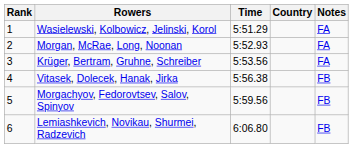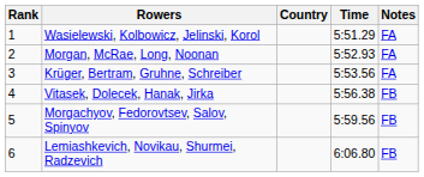 <table class="wikitable sortable" width=60%>
 <tr>
 <th>Rank</th>
 <th>Rowers</th>
+<th>Country</th>
 <th>Time</th>
-<th>Country</th>
 <th>Notes</th>
 </tr>
 <tr>
 <td>1</td>
 <td><a href='#'>Wasielewski</a>, <a href='#'>Kolbowicz</a>, <a href='#'>Jelinski</a>, <a href='#'>Korol</a></td>
+<td></td>
 <td>5:51.29</td>
-<td></td>
 <td><a href='#'>FA</a></td>
 </tr>
 <tr>
 <td>2</td>
 <td><a href='#'>Morgan</a>, <a href='#'>McRae</a>, <a href='#'>Long</a>,  <a href='#'>Noonan</a></td>
+<td></td>
 <td>5:52.93</td>
-<td></td>
 <td><a href='#'>FA</a></td>
 </tr>
 <tr>
 <td>3</td>
 <td><a href='#'>Krüger</a>, <a href='#'>Bertram</a>, <a href='#'>Gruhne</a>,  <a href='#'>Schreiber</a></td>
+<td></td>
 <td>5:53.56</td>
-<td></td>
 <td><a href='#'>FA</a></td>
 </tr>
 <tr>
 <td>4</td>
 <td><a href='#'>Vitasek</a>, <a href='#'>Dolecek</a>, <a href='#'>Hanak</a>, <a href='#'>Jirka</a></td>
+<td></td>
 <td>5:56.38</td>
-<td></td>
 <td><a href='#'>FB</a></td>
 </tr>
 <tr>
 <td>5</td>
 <td><a href='#'>Morgachyov</a>, <a href='#'>Fedorovtsev</a>, <a href='#'>Salov</a>, <a href='#'>Spinyov</a></td>
+<td></td>
 <td>5:59.56</td>
-<td></td>
 <td><a href='#'>FB</a></td>
 </tr>
 <tr>
 <td>6</td>
 <td><a href='#'>Lemiashkevich</a>, <a href='#'>Novikau</a>, <a href='#'>Shurmei</a>, <a href='#'>Radzevich</a></td>
+<td></td>
 <td>6:06.80</td>
-<td></td>
 <td><a href='#'>FB</a></td>
 </tr>
 </table>
